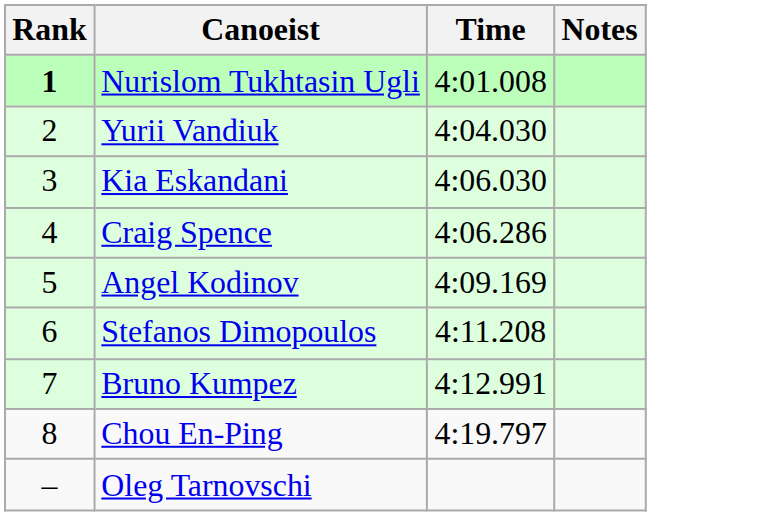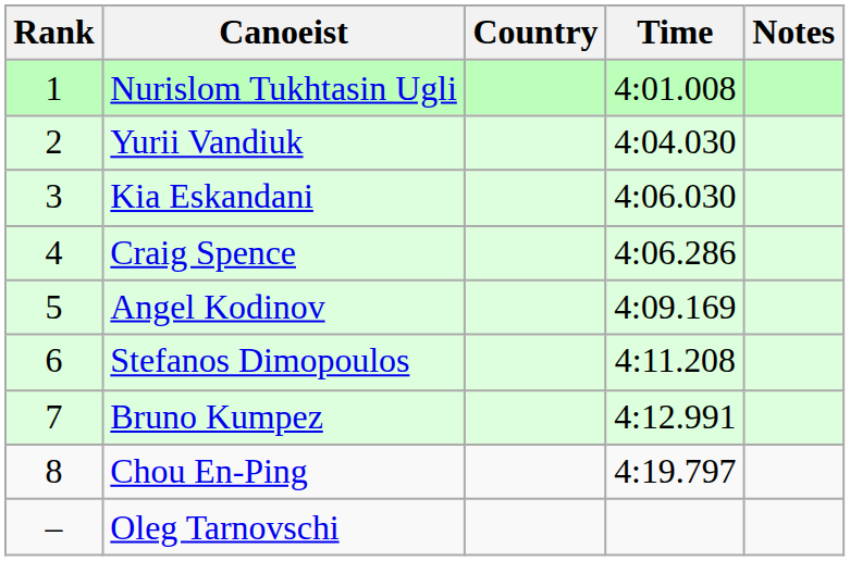 <table class="wikitable" style="text-align:center">
 <tr>
 <th>Rank</th>
 <th>Canoeist</th>
+<th>Country</th>
 <th>Time</th>
 <th>Notes</th>
 </tr>
 <tr bgcolor=bbffbb>
-<td><strong>1</strong></td>
+<td>1</td>
 <td align="left"><a href='#'>Nurislom Tukhtasin Ugli</a></td>
+<td align="left"></td>
 <td>4:01.008</td>
 <td></td>
 </tr>
 <tr bgcolor=ddffdd>
 <td>2</td>
 <td align="left"><a href='#'>Yurii Vandiuk</a></td>
+<td align="left"></td>
 <td>4:04.030</td>
 <td></td>
 </tr>
 <tr bgcolor=ddffdd>
 <td>3</td>
 <td align="left"><a href='#'>Kia Eskandani</a></td>
+<td align="left"></td>
 <td>4:06.030</td>
 <td></td>
 </tr>
 <tr bgcolor=ddffdd>
 <td>4</td>
 <td align="left"><a href='#'>Craig Spence</a></td>
+<td align="left"></td>
 <td>4:06.286</td>
 <td></td>
 </tr>
 <tr bgcolor=ddffdd>
 <td>5</td>
 <td align="left"><a href='#'>Angel Kodinov</a></td>
+<td align="left"></td>
 <td>4:09.169</td>
 <td></td>
 </tr>
 <tr bgcolor=ddffdd>
 <td>6</td>
 <td align="left"><a href='#'>Stefanos Dimopoulos</a></td>
+<td align="left"></td>
 <td>4:11.208</td>
 <td></td>
 </tr>
 <tr bgcolor=ddffdd>
 <td>7</td>
 <td align="left"><a href='#'>Bruno Kumpez</a></td>
+<td align="left"></td>
 <td>4:12.991</td>
 <td></td>
 </tr>
 <tr>
 <td>8</td>
 <td align="left"><a href='#'>Chou En-Ping</a></td>
+<td align="left"></td>
 <td>4:19.797</td>
 <td></td>
 </tr>
 <tr>
 <td>–</td>
 <td align="left"><a href='#'>Oleg Tarnovschi</a></td>
+<td align="left"></td>
 <td></td>
 <td></td>
 </tr>
 </table>
